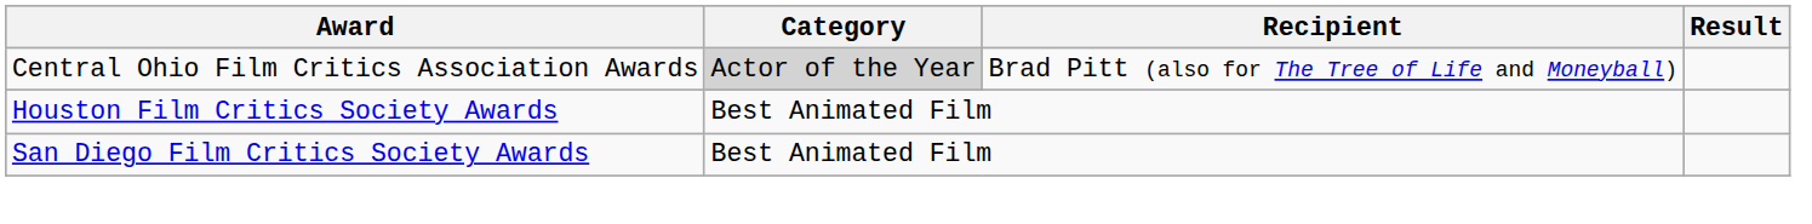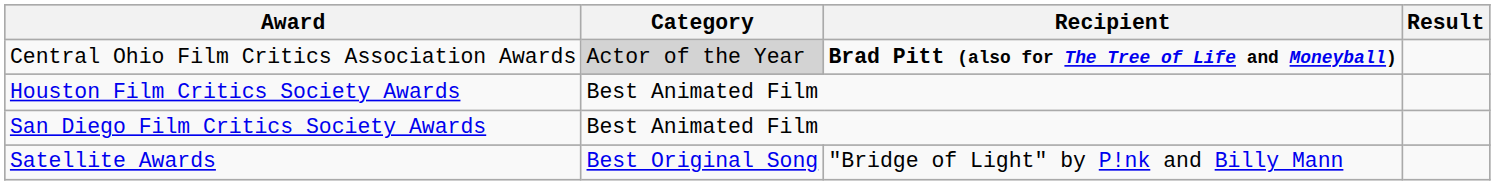 <table class="wikitable sortable">
 <tr>
 <th>Award</th>
 <th>Category</th>
 <th>Recipient</th>
 <th>Result</th>
 </tr>
 <tr>
 <td>Central Ohio Film Critics Association Awards</td>
 <td style="background: lightgrey;">Actor of the Year</td>
-<td>Brad Pitt <small>(also for <em><a href='#'>The Tree of Life</a></em> and <em><a href='#'>Moneyball</a></em>)</small></td>
+<td><strong>Brad Pitt <small>(also for <em><a href='#'>The Tree of Life</a></em> and <em><a href='#'>Moneyball</a></em>)</small></strong></td>
 <td></td>
 </tr>
 <tr>
 <td><a href='#'>Houston Film Critics Society Awards</a></td>
 <td colspan=2>Best Animated Film</td>
 <td></td>
 </tr>
 <tr>
 <td><a href='#'>San Diego Film Critics Society Awards</a></td>
 <td colspan=2>Best Animated Film</td>
 <td></td>
 </tr>
+<tr>
+<td rowspan=1><a href='#'>Satellite Awards</a></td>
+<td><a href='#'>Best Original Song</a></td>
+<td>"Bridge of Light" by <a href='#'>P!nk</a> and <a href='#'>Billy Mann</a></td>
+<td></td>
+</tr>
 </table>
